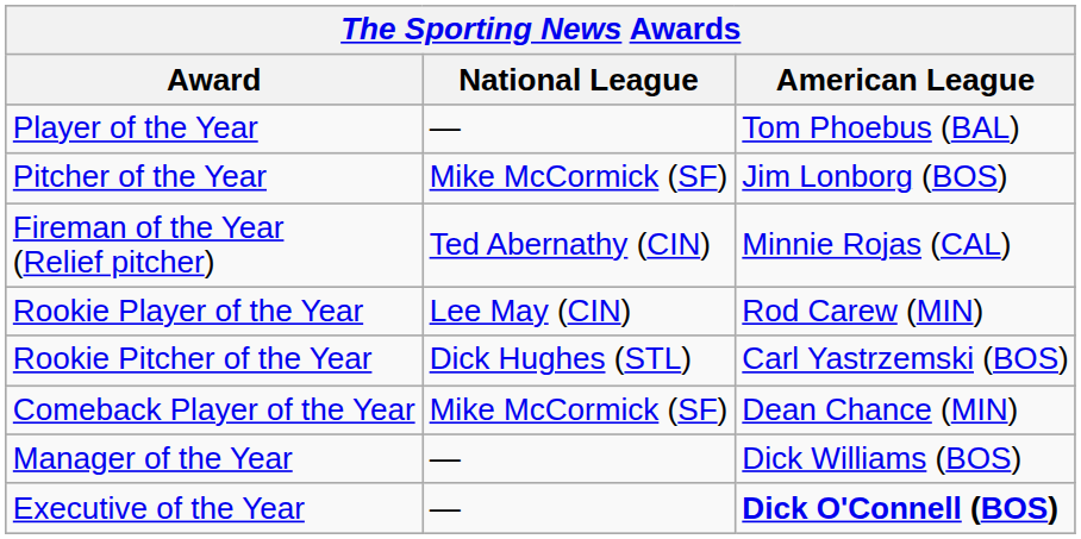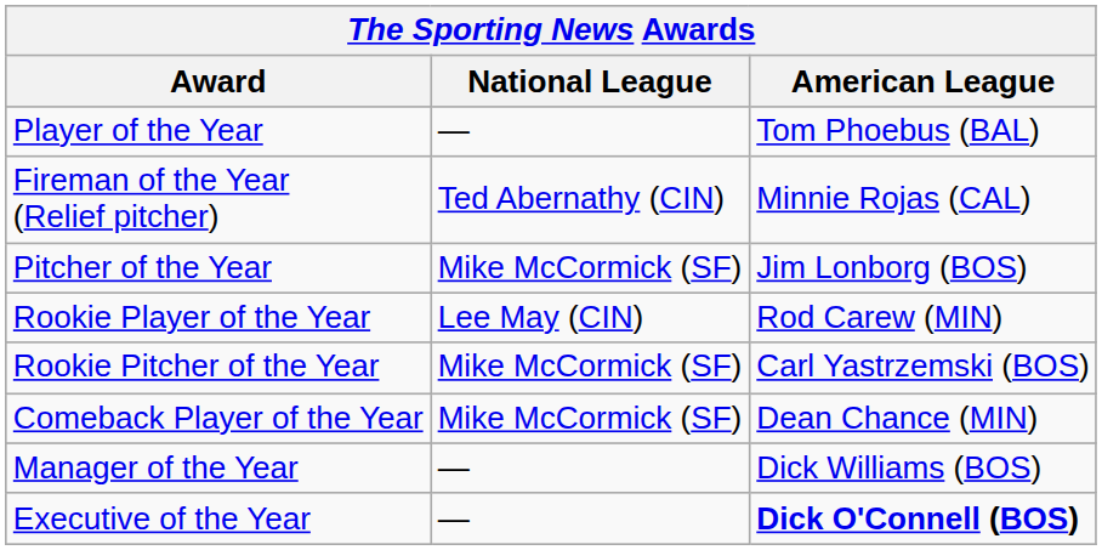 <table class="wikitable">
 <tr>
 <th colspan="3"><em><a href='#'>The Sporting News</a></em> <a href='#'>Awards</a></th>
 </tr>
 <tr>
 <th>Award</th>
 <th>National League</th>
 <th>American League</th>
 </tr>
 <tr>
 <td><a href='#'>Player of the Year</a></td>
 <td>—</td>
 <td><a href='#'>Tom Phoebus</a> (<a href='#'>BAL</a>)</td>
 </tr>
 <tr>
+<td><a href='#'>Fireman of the Year</a><br>(<a href='#'>Relief pitcher</a>)</td>
+<td><a href='#'>Ted Abernathy</a> (<a href='#'>CIN</a>)</td>
+<td><a href='#'>Minnie Rojas</a> (<a href='#'>CAL</a>)</td>
+</tr>
+<tr>
 <td><a href='#'>Pitcher of the Year</a></td>
 <td><a href='#'>Mike McCormick</a> (<a href='#'>SF</a>)</td>
 <td><a href='#'>Jim Lonborg</a> (<a href='#'>BOS</a>)</td>
-</tr>
-<tr>
-<td><a href='#'>Fireman of the Year</a><br>(<a href='#'>Relief pitcher</a>)</td>
-<td><a href='#'>Ted Abernathy</a> (<a href='#'>CIN</a>)</td>
-<td><a href='#'>Minnie Rojas</a> (<a href='#'>CAL</a>)</td>
 </tr>
 <tr>
 <td><a href='#'>Rookie Player of the Year</a></td>
 <td><a href='#'>Lee May</a> (<a href='#'>CIN</a>)</td>
 <td><a href='#'>Rod Carew</a> (<a href='#'>MIN</a>)</td>
 </tr>
 <tr>
 <td><a href='#'>Rookie Pitcher of the Year</a></td>
-<td><a href='#'>Dick Hughes</a> (<a href='#'>STL</a>)</td>
+<td><a href='#'>Mike McCormick</a> (<a href='#'>SF</a>)</td>
 <td><a href='#'>Carl Yastrzemski</a> (<a href='#'>BOS</a>)</td>
 </tr>
 <tr>
 <td><a href='#'>Comeback Player of the Year</a></td>
 <td><a href='#'>Mike McCormick</a> (<a href='#'>SF</a>)</td>
 <td><a href='#'>Dean Chance</a> (<a href='#'>MIN</a>)</td>
 </tr>
 <tr>
 <td><a href='#'>Manager of the Year</a></td>
 <td>—</td>
 <td><a href='#'>Dick Williams</a> (<a href='#'>BOS</a>)</td>
 </tr>
 <tr>
 <td><a href='#'>Executive of the Year</a></td>
 <td>—</td>
 <td><strong><a href='#'>Dick O'Connell</a> (<a href='#'>BOS</a>)</strong></td>
 </tr>
 </table>
